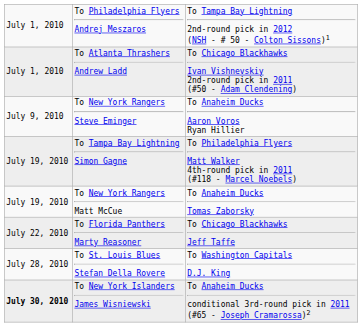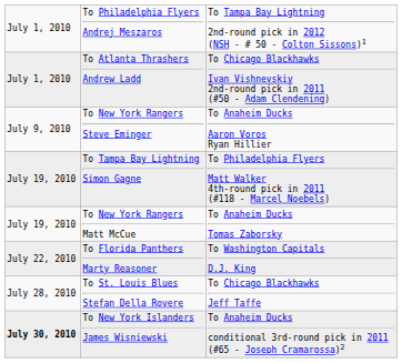 <table class="wikitable" style="border:1px solid #999; width:580px;">
 <tr>
 <td>July 1, 2010</td>
 <td valign="top">To <a href='#'>Philadelphia Flyers</a><hr><a href='#'>Andrej Meszaros</a></td>
 <td valign="top">To <a href='#'>Tampa Bay Lightning</a><hr>2nd-round pick in <a href='#'>2012</a><br>(<a href='#'>NSH</a> - # 50 - <a href='#'>Colton Sissons</a>)<sup>1</sup></td>
 </tr>
 <tr bgcolor="eeeeee">
 <td>July 1, 2010</td>
 <td valign="top">To <a href='#'>Atlanta Thrashers</a><hr><a href='#'>Andrew Ladd</a></td>
 <td valign="top">To <a href='#'>Chicago Blackhawks</a><hr><a href='#'>Ivan Vishnevskiy</a><br>2nd-round pick in <a href='#'>2011</a><br>(#50 - <a href='#'>Adam Clendening</a>)</td>
 </tr>
 <tr>
 <td>July 9, 2010</td>
 <td valign="top">To <a href='#'>New York Rangers</a><hr><a href='#'>Steve Eminger</a></td>
 <td valign="top">To <a href='#'>Anaheim Ducks</a><hr><a href='#'>Aaron Voros</a><br>Ryan Hillier</td>
 </tr>
 <tr bgcolor="eeeeee">
 <td>July 19, 2010</td>
 <td valign="top">To <a href='#'>Tampa Bay Lightning</a><hr><a href='#'>Simon Gagne</a></td>
 <td valign="top">To <a href='#'>Philadelphia Flyers</a><hr><a href='#'>Matt Walker</a><br>4th-round pick in <a href='#'>2011</a><br>(#118 - <a href='#'>Marcel Noebels</a>)</td>
 </tr>
 <tr>
 <td>July 19, 2010</td>
 <td valign="top">To <a href='#'>New York Rangers</a><hr>Matt McCue</td>
 <td valign="top">To <a href='#'>Anaheim Ducks</a><hr><a href='#'>Tomas Zaborsky</a></td>
 </tr>
 <tr bgcolor="eeeeee">
 <td>July 22, 2010</td>
 <td valign="top">To <a href='#'>Florida Panthers</a><hr><a href='#'>Marty Reasoner</a></td>
-<td valign="top">To <a href='#'>Chicago Blackhawks</a><hr><a href='#'>Jeff Taffe</a></td>
+<td valign="top">To <a href='#'>Washington Capitals</a><hr><a href='#'>D.J. King</a></td>
 </tr>
 <tr>
 <td>July 28, 2010</td>
 <td valign="top">To <a href='#'>St. Louis Blues</a><hr><a href='#'>Stefan Della Rovere</a></td>
-<td valign="top">To <a href='#'>Washington Capitals</a><hr><a href='#'>D.J. King</a></td>
+<td valign="top">To <a href='#'>Chicago Blackhawks</a><hr><a href='#'>Jeff Taffe</a></td>
 </tr>
 <tr bgcolor="eeeeee">
 <td><strong>July 30, 2010</strong></td>
 <td valign="top">To <a href='#'>New York Islanders</a><hr><a href='#'>James Wisniewski</a></td>
 <td valign="top">To <a href='#'>Anaheim Ducks</a><hr>conditional 3rd-round pick in <a href='#'>2011</a><br>(#65 - <a href='#'>Joseph Cramarossa</a>)<sup>2</sup></td>
 </tr>
 </table>
